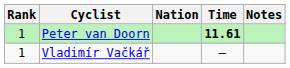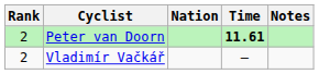 <table class="wikitable sortable" style="text-align:center">
 <tr>
 <th>Rank</th>
 <th>Cyclist</th>
 <th>Nation</th>
 <th>Time</th>
 <th>Notes</th>
 </tr>
 <tr bgcolor=bbf3bb>
-<td>1</td>
+<td>2</td>
 <td align=left data-sort-value="Doorn, Peter van"><a href='#'>Peter van Doorn</a></td>
 <td align=left></td>
 <td><strong>11.61</strong></td>
 <td></td>
 </tr>
 <tr>
-<td>1</td>
+<td>2</td>
 <td align=left data-sort-value="Vačkář, Vladimír"><a href='#'>Vladimír Vačkář</a></td>
 <td align=left></td>
 <td>–</td>
 <td></td>
 </tr>
 </table>
